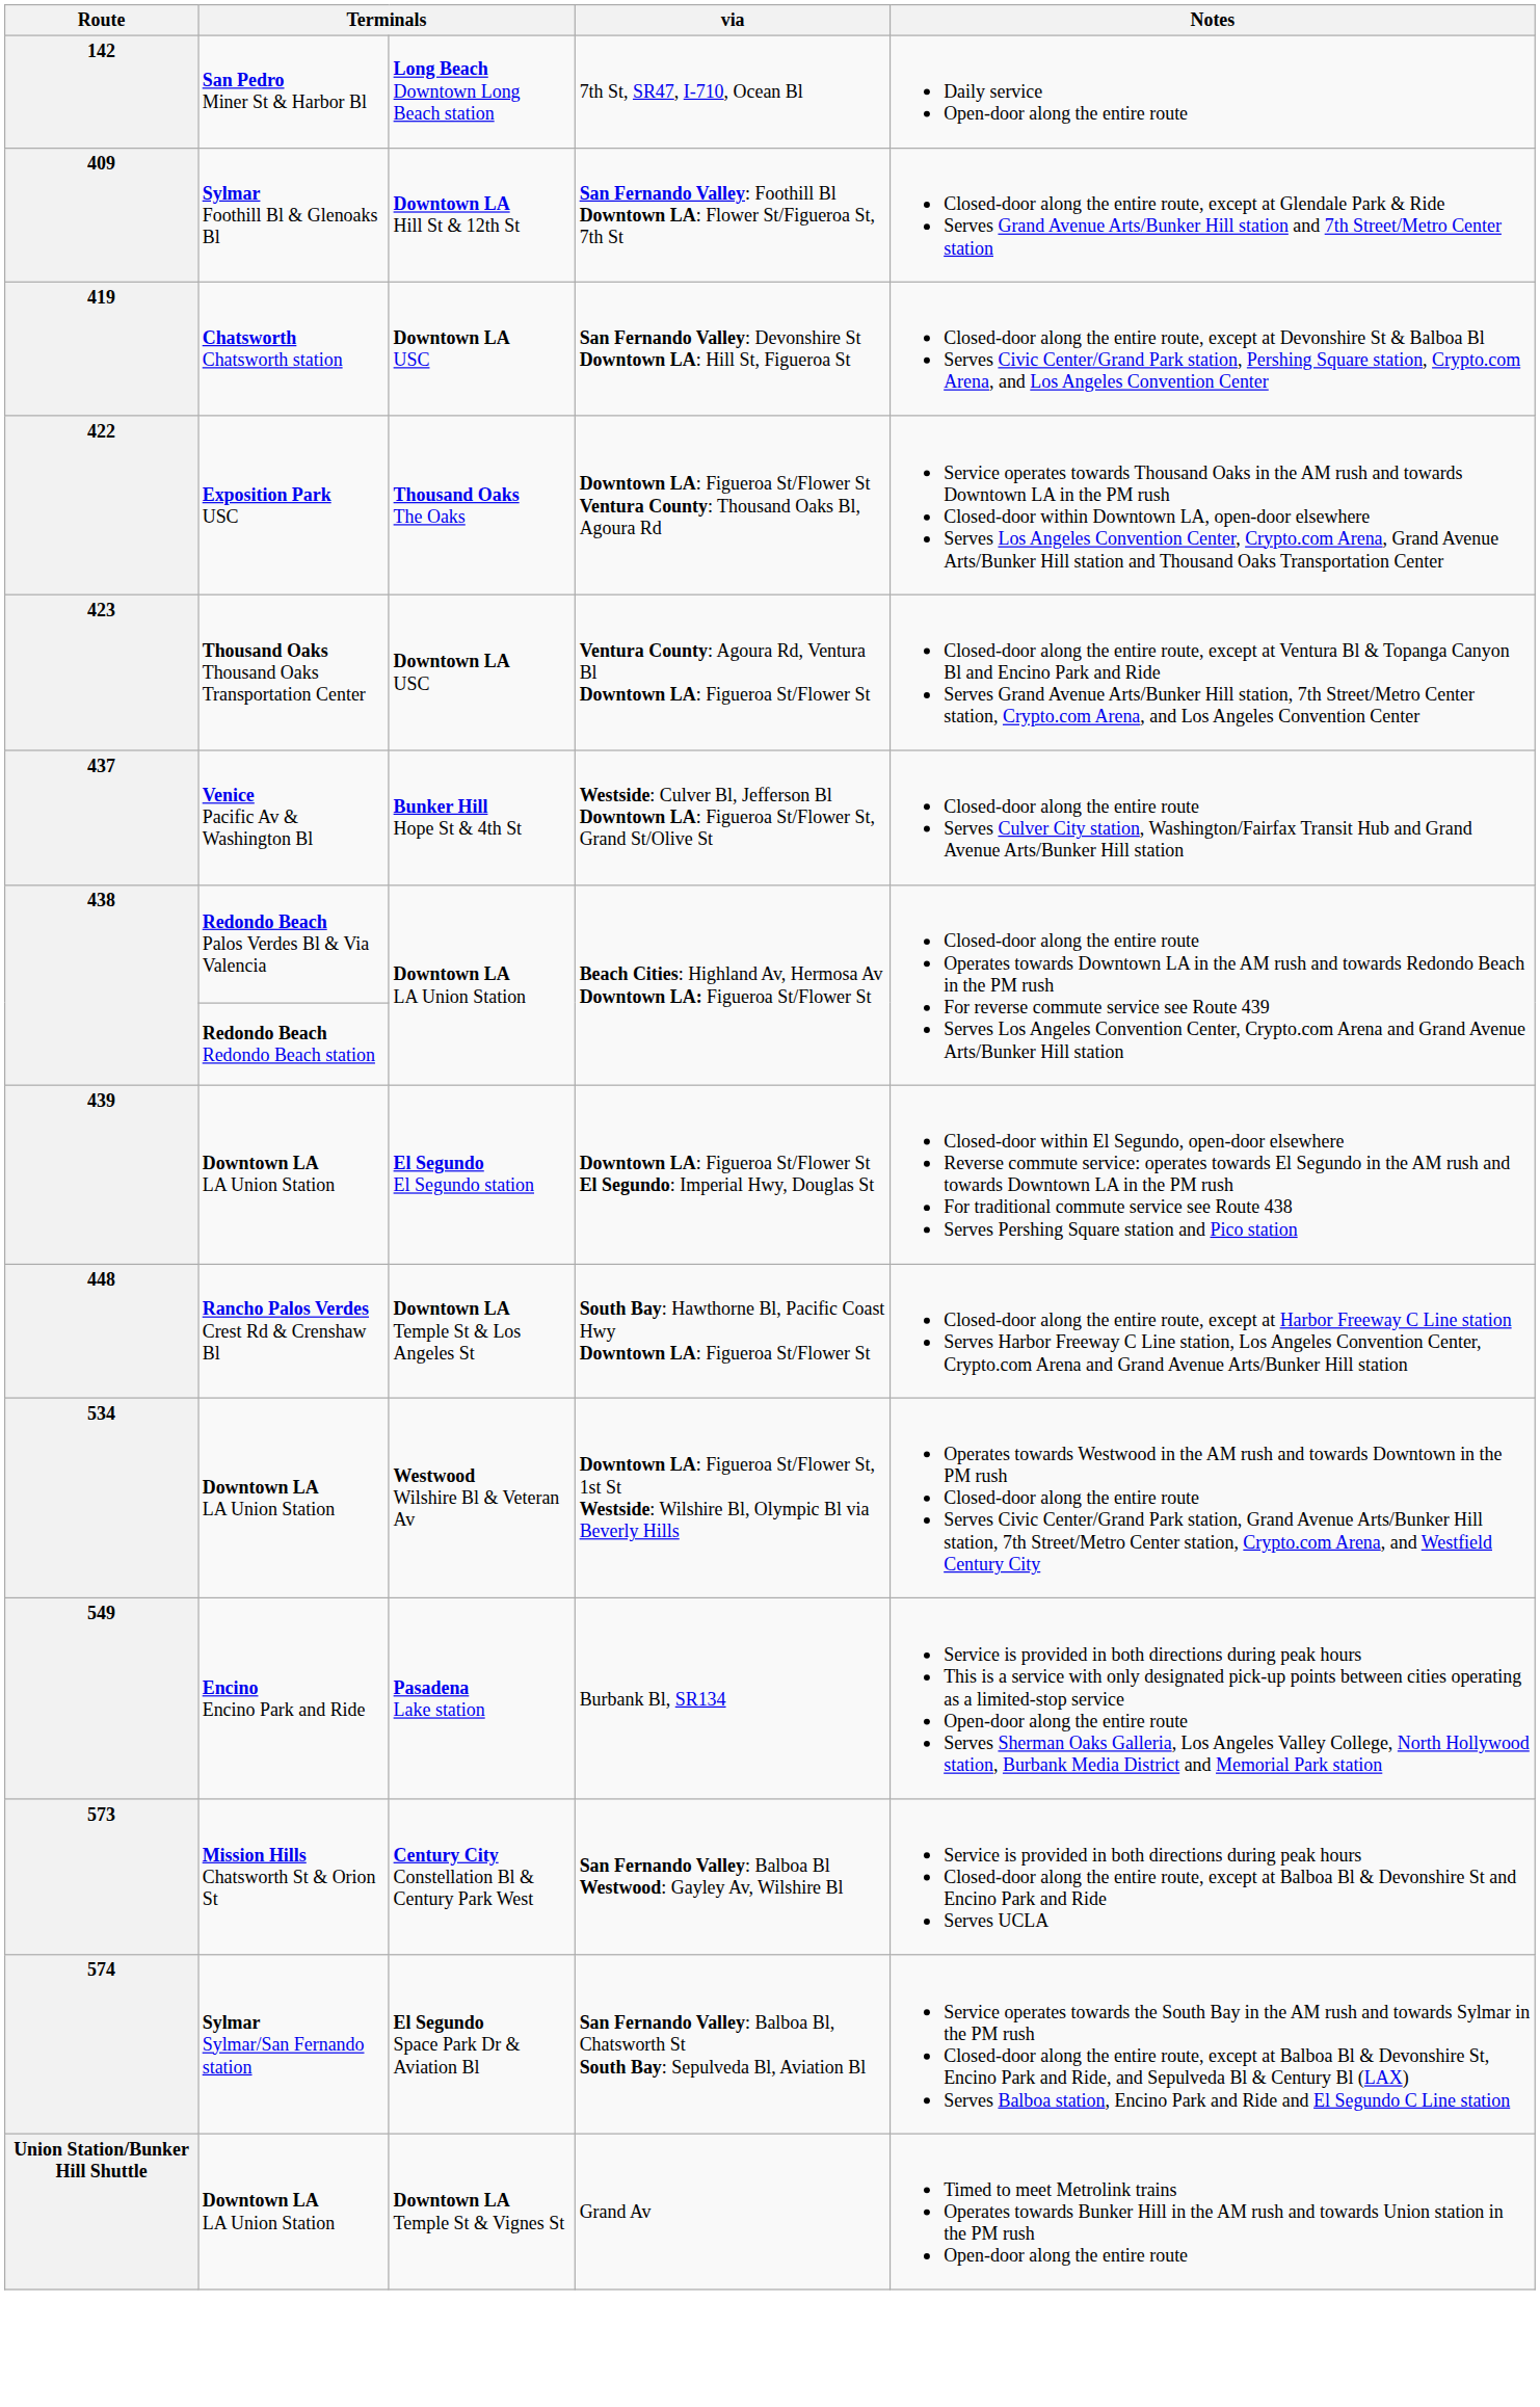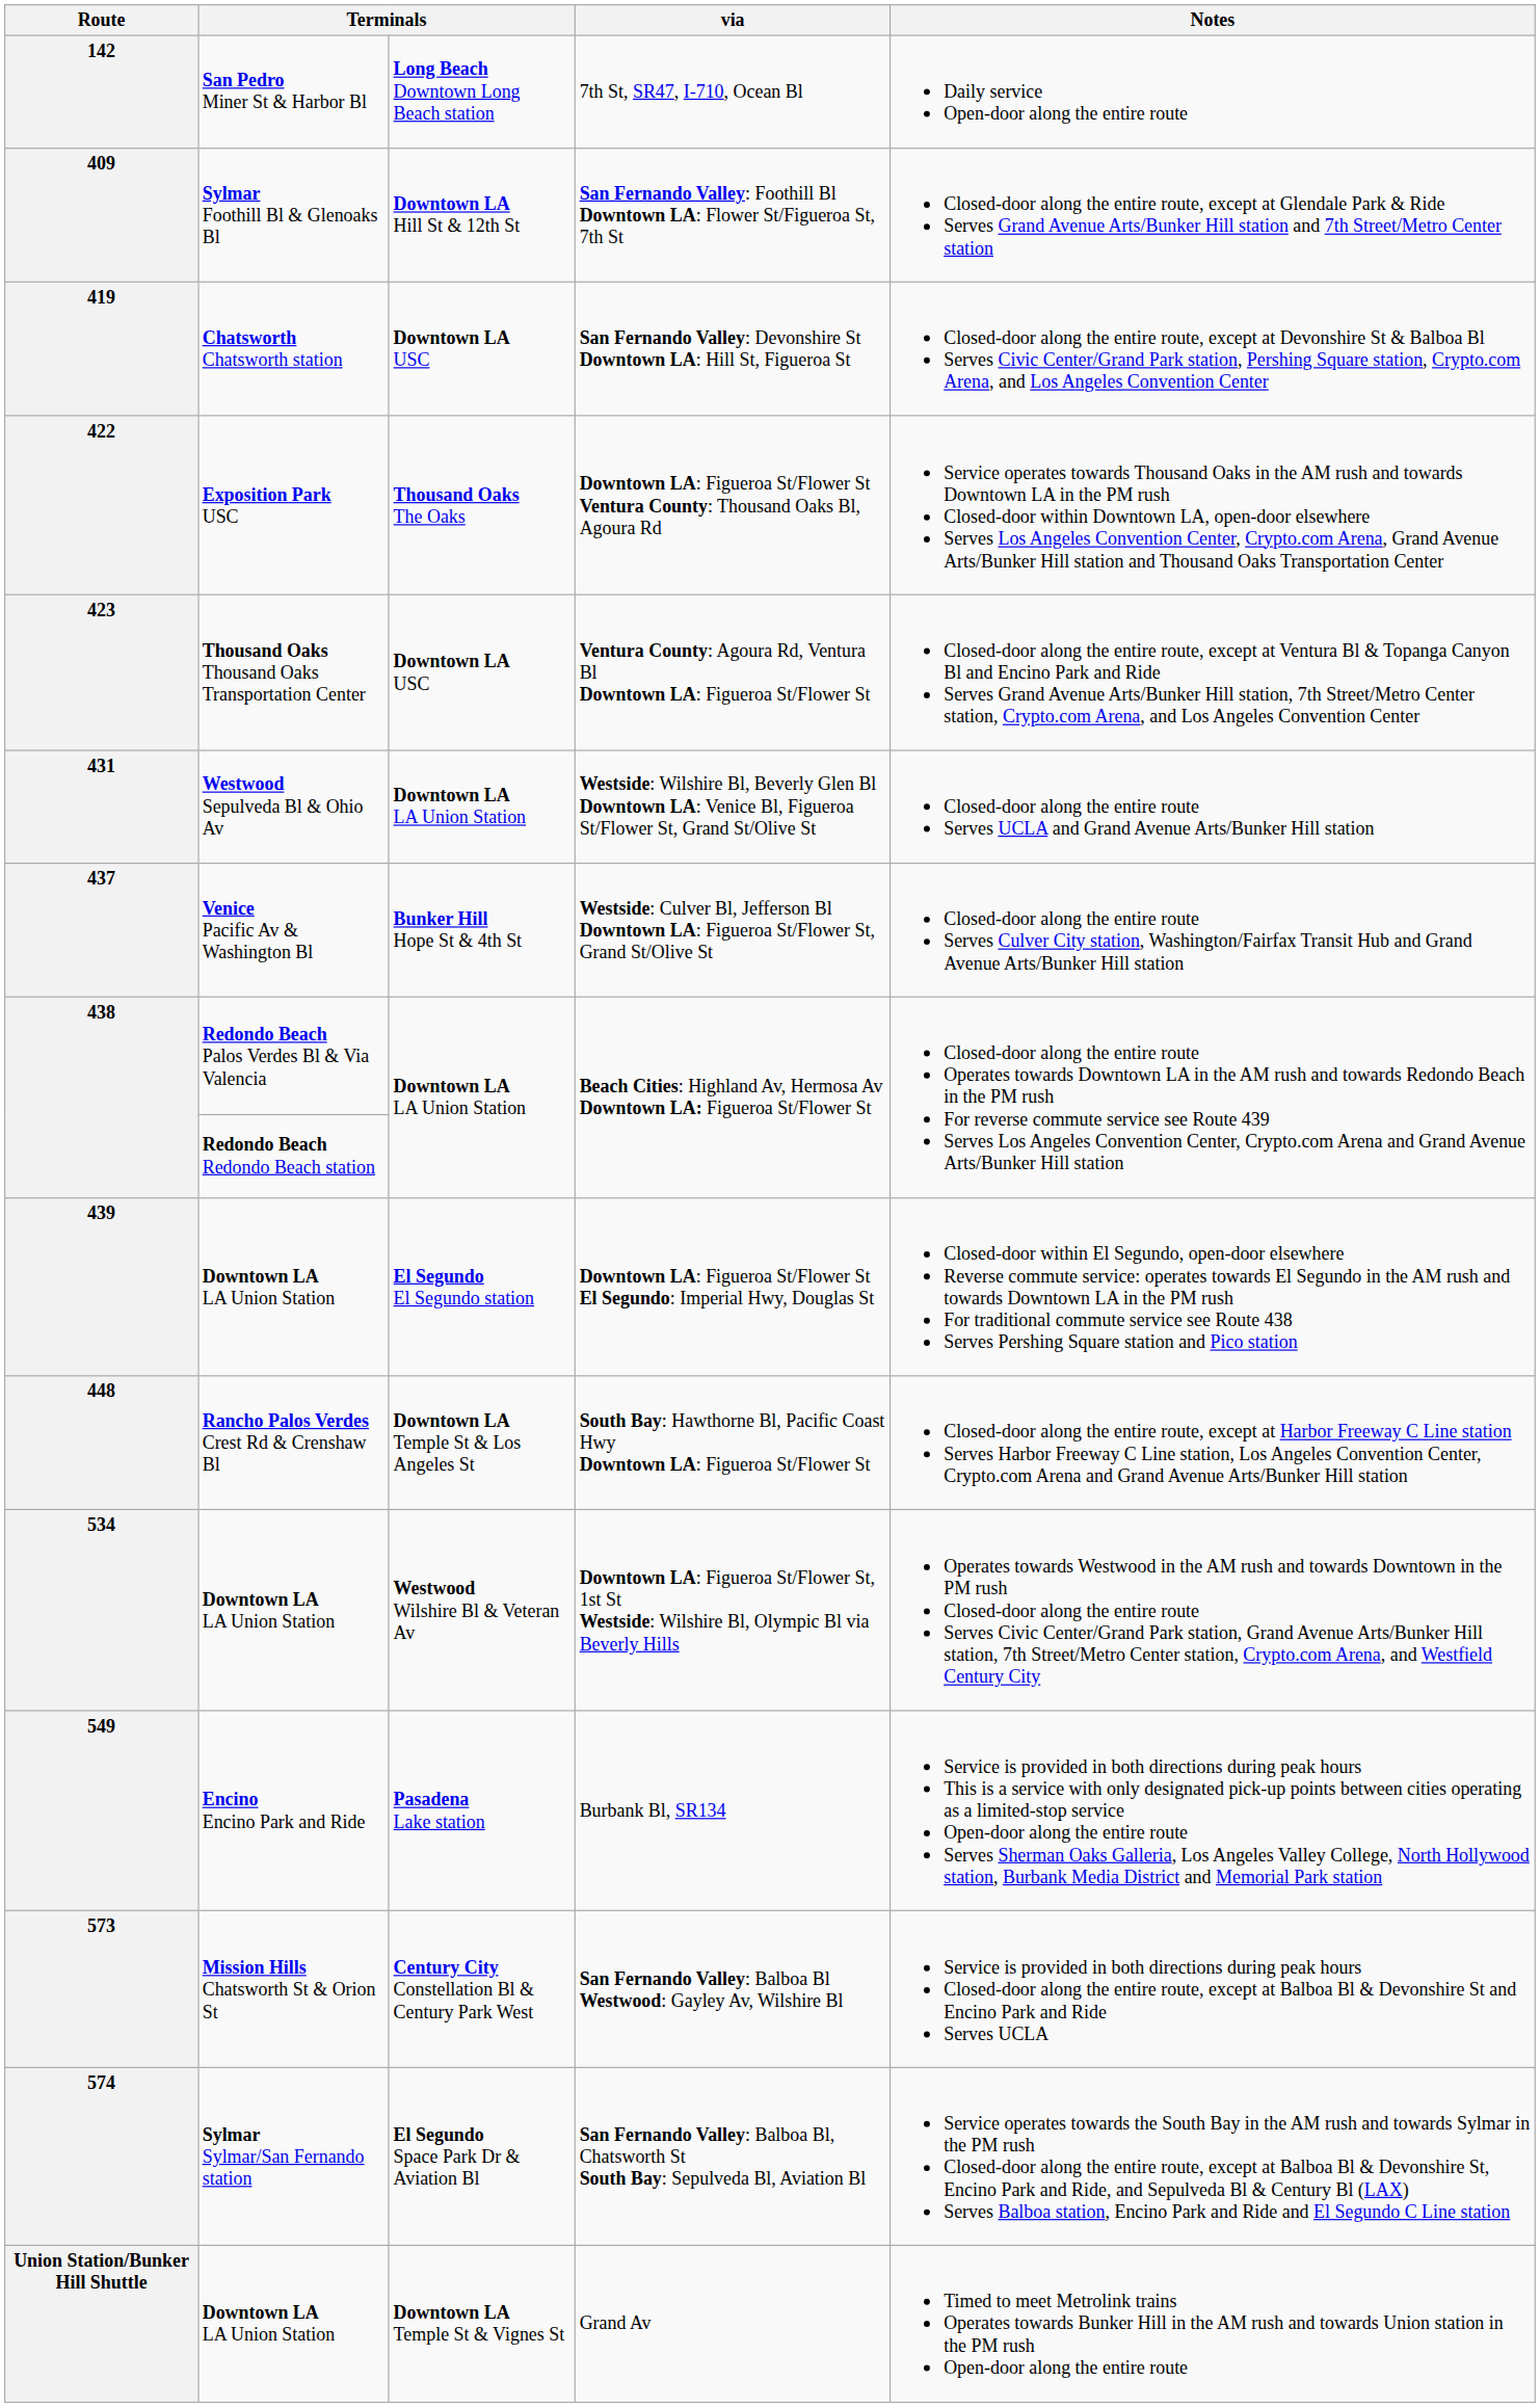 <table class="wikitable sticky-header" style="font-size: 95%;" |>
 <tr>
 <th>Route</th>
 <th colspan=2>Terminals</th>
 <th style="width:250px;">via</th>
 <th>Notes</th>
 </tr>
 <tr>
 <th style="vertical-align:top">142<br></th>
 <td><strong><a href='#'>San Pedro</a></strong><br>Miner St & Harbor Bl</td>
 <td><strong><a href='#'>Long Beach</a></strong><br><a href='#'>Downtown Long Beach station</a></td>
 <td>7th St, <a href='#'>SR47</a>, <a href='#'>I-710</a>, Ocean Bl</td>
 <td><br><ul><li>Daily service</li><li>Open-door along the entire route</li></ul></td>
 </tr>
 <tr>
 <th style="vertical-align:top">409<br></th>
 <td><strong><a href='#'>Sylmar</a></strong><br>Foothill Bl & Glenoaks Bl</td>
 <td><strong><a href='#'>Downtown LA</a></strong><br>Hill St & 12th St</td>
 <td><strong><a href='#'>San Fernando Valley</a></strong>: Foothill Bl<br><strong>Downtown LA</strong>: Flower St/Figueroa St, 7th St</td>
 <td><br><ul><li>Closed-door along the entire route, except at Glendale Park & Ride</li><li>Serves <a href='#'>Grand Avenue Arts/Bunker Hill station</a> and <a href='#'>7th Street/Metro Center station</a></li></ul></td>
 </tr>
 <tr>
 <th style="vertical-align:top">419<br></th>
 <td><strong><a href='#'>Chatsworth</a></strong><br><a href='#'>Chatsworth station</a></td>
 <td><strong>Downtown LA</strong><br><a href='#'>USC</a></td>
 <td><strong>San Fernando Valley</strong>: Devonshire St<br><strong>Downtown LA</strong>: Hill St, Figueroa St</td>
 <td><br><ul><li>Closed-door along the entire route, except at Devonshire St & Balboa Bl</li><li>Serves <a href='#'>Civic Center/Grand Park station</a>, <a href='#'>Pershing Square station</a>, <a href='#'>Crypto.com Arena</a>, and <a href='#'>Los Angeles Convention Center</a></li></ul></td>
 </tr>
 <tr>
 <th style="vertical-align:top">422<br></th>
 <td><strong><a href='#'>Exposition Park</a></strong><br>USC</td>
 <td><strong><a href='#'>Thousand Oaks</a></strong><br><a href='#'>The Oaks</a></td>
 <td><strong>Downtown LA</strong>: Figueroa St/Flower St<br><strong>Ventura County</strong>: Thousand Oaks Bl, Agoura Rd</td>
 <td><br><ul><li>Service operates towards Thousand Oaks in the AM rush and towards Downtown LA in the PM rush</li><li>Closed-door within Downtown LA, open-door elsewhere</li><li>Serves <a href='#'>Los Angeles Convention Center</a>, <a href='#'>Crypto.com Arena</a>, Grand Avenue Arts/Bunker Hill station and Thousand Oaks Transportation Center</li></ul></td>
 </tr>
 <tr>
 <th style="vertical-align:top">423<br></th>
 <td><strong>Thousand Oaks</strong><br>Thousand Oaks Transportation Center</td>
 <td><strong>Downtown LA</strong><br>USC</td>
 <td><strong>Ventura County</strong>: Agoura Rd, Ventura Bl<br><strong>Downtown LA</strong>: Figueroa St/Flower St</td>
 <td><br><ul><li>Closed-door along the entire route, except at Ventura Bl & Topanga Canyon Bl and Encino Park and Ride</li><li>Serves Grand Avenue Arts/Bunker Hill station, 7th Street/Metro Center station, <a href='#'>Crypto.com Arena</a>, and Los Angeles Convention Center</li></ul></td>
+</tr>
+<tr>
+<th style="vertical-align:top">431<br></th>
+<td><strong><a href='#'>Westwood</a></strong><br>Sepulveda Bl & Ohio Av</td>
+<td><strong>Downtown LA</strong><br><a href='#'>LA Union Station</a></td>
+<td><strong>Westside</strong>: Wilshire Bl, Beverly Glen Bl<br><strong>Downtown LA</strong>: Venice Bl, Figueroa St/Flower St, Grand St/Olive St</td>
+<td><br><ul><li>Closed-door along the entire route</li><li>Serves <a href='#'>UCLA</a> and Grand Avenue Arts/Bunker Hill station</li></ul></td>
 </tr>
 <tr>
 <th style="vertical-align:top">437<br></th>
 <td><strong><a href='#'>Venice</a></strong><br>Pacific Av & Washington Bl</td>
 <td><strong><a href='#'>Bunker Hill</a></strong><br>Hope St & 4th St</td>
 <td><strong>Westside</strong>: Culver Bl, Jefferson Bl<br><strong>Downtown LA</strong>: Figueroa St/Flower St, Grand St/Olive St</td>
 <td><br><ul><li>Closed-door along the entire route</li><li>Serves <a href='#'>Culver City station</a>, Washington/Fairfax Transit Hub and Grand Avenue Arts/Bunker Hill station</li></ul></td>
 </tr>
 <tr>
 <th rowspan="2" style="vertical-align:top">438<br></th>
 <td><strong><a href='#'>Redondo Beach</a></strong><br>Palos Verdes Bl & Via Valencia</td>
 <td rowspan="2"><strong>Downtown LA</strong><br>LA Union Station</td>
 <td rowspan="2"><strong>Beach Cities</strong>: Highland Av, Hermosa Av<br><strong>Downtown LA:</strong> Figueroa St/Flower St</td>
 <td rowspan="2"><br><ul><li>Closed-door along the entire route</li><li>Operates towards Downtown LA in the AM rush and towards Redondo Beach in the PM rush</li><li>For reverse commute service see Route 439</li><li>Serves Los Angeles Convention Center, Crypto.com Arena and Grand Avenue Arts/Bunker Hill station</li></ul></td>
 </tr>
 <tr>
 <td><strong>Redondo Beach</strong><br><a href='#'>Redondo Beach station</a> </td>
 </tr>
 <tr>
 <th style="vertical-align:top">439<br></th>
 <td><strong>Downtown LA</strong><br>LA Union Station</td>
 <td><strong><a href='#'>El Segundo</a></strong><br><a href='#'>El Segundo station</a></td>
 <td><strong>Downtown LA</strong>: Figueroa St/Flower St<br><strong>El Segundo</strong>: Imperial Hwy, Douglas St</td>
 <td><br><ul><li>Closed-door within El Segundo, open-door elsewhere</li><li>Reverse commute service: operates towards El Segundo in the AM rush and towards Downtown LA in the PM rush</li><li>For traditional commute service see Route 438</li><li>Serves Pershing Square station and <a href='#'>Pico station</a></li></ul></td>
 </tr>
 <tr>
 <th style="vertical-align:top">448<br></th>
 <td><strong><a href='#'>Rancho Palos Verdes</a></strong><br>Crest Rd & Crenshaw Bl</td>
 <td><strong>Downtown LA</strong><br>Temple St & Los Angeles St</td>
 <td><strong>South Bay</strong>: Hawthorne Bl, Pacific Coast Hwy<br><strong>Downtown LA</strong>: Figueroa St/Flower St</td>
 <td><br><ul><li>Closed-door along the entire route, except at <a href='#'>Harbor Freeway C Line station</a></li><li>Serves Harbor Freeway C Line station, Los Angeles Convention Center, Crypto.com Arena and Grand Avenue Arts/Bunker Hill station</li></ul></td>
 </tr>
 <tr>
 <th style="vertical-align:top">534<br></th>
 <td><strong>Downtown LA</strong><br>LA Union Station</td>
 <td><strong>Westwood</strong><br>Wilshire Bl & Veteran Av</td>
 <td><strong>Downtown LA</strong>: Figueroa St/Flower St, 1st St<br><strong>Westside</strong>: Wilshire Bl, Olympic Bl via <a href='#'>Beverly Hills</a></td>
 <td><br><ul><li>Operates towards Westwood in the AM rush and towards Downtown in the PM rush</li><li>Closed-door along the entire route</li><li>Serves Civic Center/Grand Park station, Grand Avenue Arts/Bunker Hill station, 7th Street/Metro Center station, <a href='#'>Crypto.com Arena</a>, and <a href='#'>Westfield Century City</a></li></ul></td>
 </tr>
 <tr>
 <th style="vertical-align:top">549<br></th>
 <td><strong><a href='#'>Encino</a></strong><br>Encino Park and Ride</td>
 <td><strong><a href='#'>Pasadena</a></strong><br><a href='#'>Lake station</a></td>
 <td>Burbank Bl, <a href='#'>SR134</a></td>
 <td><br><ul><li>Service is provided in both directions during peak hours</li><li>This is a service with only designated pick-up points between cities operating as a limited-stop service</li><li>Open-door along the entire route</li><li>Serves <a href='#'>Sherman Oaks Galleria</a>, Los Angeles Valley College, <a href='#'>North Hollywood station</a>, <a href='#'>Burbank Media District</a> and <a href='#'>Memorial Park station</a></li></ul></td>
 </tr>
 <tr>
 <th style="vertical-align:top">573<br></th>
 <td><strong><a href='#'>Mission Hills</a></strong><br>Chatsworth St & Orion St</td>
 <td><strong><a href='#'>Century City</a></strong><br>Constellation Bl & Century Park West</td>
 <td><strong>San Fernando Valley</strong>: Balboa Bl<br><strong>Westwood</strong>: Gayley Av, Wilshire Bl</td>
 <td><br><ul><li>Service is provided in both directions during peak hours</li><li>Closed-door along the entire route, except at Balboa Bl & Devonshire St and Encino Park and Ride</li><li>Serves UCLA</li></ul></td>
 </tr>
 <tr>
 <th style="vertical-align:top">574<br></th>
 <td><strong>Sylmar</strong><br><a href='#'>Sylmar/San Fernando station</a></td>
 <td><strong>El Segundo</strong><br>Space Park Dr & Aviation Bl</td>
 <td><strong>San Fernando Valley</strong>: Balboa Bl, Chatsworth St<br><strong>South Bay</strong>: Sepulveda Bl, Aviation Bl</td>
 <td><br><ul><li>Service operates towards the South Bay in the AM rush and towards Sylmar in the PM rush</li><li>Closed-door along the entire route, except at Balboa Bl & Devonshire St, Encino Park and Ride, and Sepulveda Bl & Century Bl (<a href='#'>LAX</a>)</li><li>Serves <a href='#'>Balboa station</a>, Encino Park and Ride and <a href='#'>El Segundo C Line station</a></li></ul></td>
 </tr>
 <tr>
 <th style="vertical-align:top">Union Station/Bunker Hill Shuttle<br></th>
 <td><strong>Downtown LA</strong><br>LA Union Station</td>
 <td><strong>Downtown LA</strong><br>Temple St & Vignes St</td>
 <td>Grand Av</td>
 <td><br><ul><li>Timed to meet Metrolink trains</li><li>Operates towards Bunker Hill in the AM rush and towards Union station in the PM rush</li><li>Open-door along the entire route</li></ul></td>
 </tr>
 </table>
